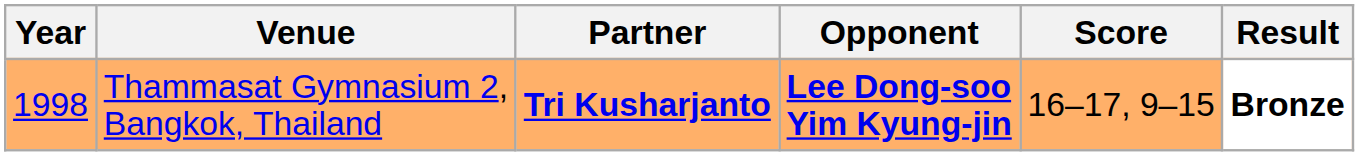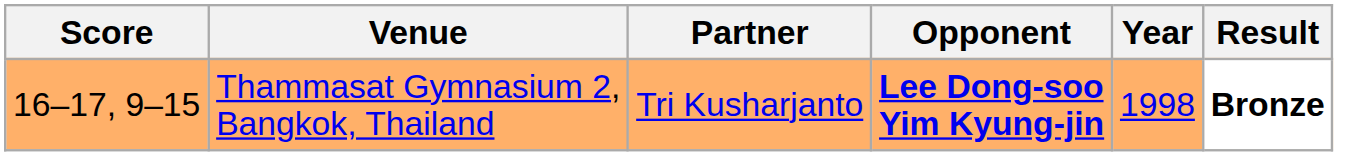 <table class="sortable wikitable" style="font-size: 90%;">
 <tr>
-<th>Year</th>
+<th>Score</th>
 <th>Venue</th>
 <th>Partner</th>
 <th>Opponent</th>
-<th>Score</th>
+<th>Year</th>
 <th>Result</th>
 </tr>
 <tr style="background:#FFB069">
+<td align="left">16–17, 9–15</td>
+<td align="left"><a href='#'>Thammasat Gymnasium 2</a>,<br><a href='#'>Bangkok, Thailand</a></td>
+<td align="left"> <a href='#'>Tri Kusharjanto</a></td>
+<td align="left"><strong> <a href='#'>Lee Dong-soo</a> <br>  <a href='#'>Yim Kyung-jin</a></strong></td>
 <td align="center"><a href='#'>1998</a></td>
-<td align="left"><a href='#'>Thammasat Gymnasium 2</a>,<br><a href='#'>Bangkok, Thailand</a></td>
-<td align="left"><strong> <a href='#'>Tri Kusharjanto</a></strong></td>
-<td align="left"><strong> <a href='#'>Lee Dong-soo</a> <br>  <a href='#'>Yim Kyung-jin</a></strong></td>
-<td align="left">16–17, 9–15</td>
 <td style="text-align:left; background:white"> <strong>Bronze</strong></td>
 </tr>
 </table>
